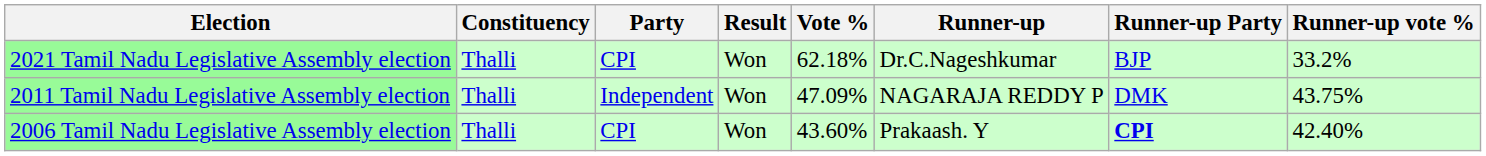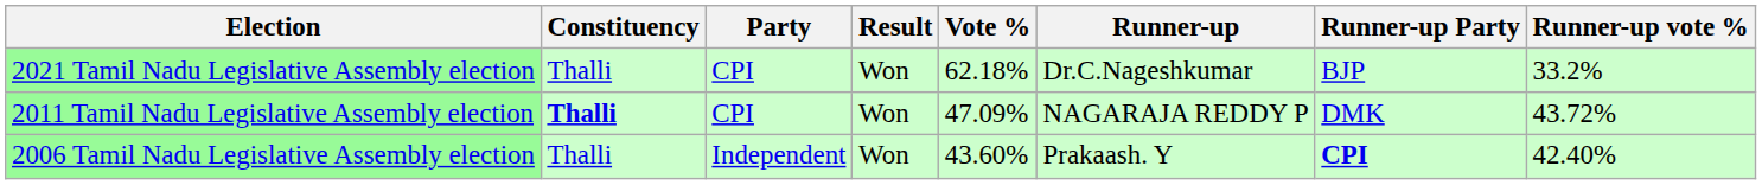 <table class="wikitable">
 <tr>
 <th>Election</th>
 <th>Constituency</th>
 <th>Party</th>
 <th>Result</th>
 <th>Vote %</th>
 <th>Runner-up</th>
 <th>Runner-up Party</th>
 <th>Runner-up vote %</th>
 </tr>
 <tr style="background:#cfc;">
 <td bgcolor="98FB98"><a href='#'>2021 Tamil Nadu Legislative Assembly election</a></td>
 <td><a href='#'>Thalli</a></td>
 <td><a href='#'>CPI</a></td>
 <td>Won</td>
 <td>62.18%</td>
 <td>Dr.C.Nageshkumar</td>
 <td><a href='#'>BJP</a></td>
 <td>33.2%</td>
 </tr>
 <tr style="background:#cfc;">
 <td bgcolor="98FB98"><a href='#'>2011 Tamil Nadu Legislative Assembly election</a></td>
-<td><a href='#'>Thalli</a></td>
-<td><a href='#'>Independent</a></td>
+<td><strong><a href='#'>Thalli</a></strong></td>
+<td><a href='#'>CPI</a></td>
 <td>Won</td>
 <td>47.09%</td>
 <td>NAGARAJA REDDY P</td>
 <td><a href='#'>DMK</a></td>
-<td>43.75%</td>
+<td>43.72%</td>
 </tr>
 <tr style="background:#cfc;">
 <td bgcolor="98FB98"><a href='#'>2006 Tamil Nadu Legislative Assembly election</a></td>
 <td><a href='#'>Thalli</a></td>
-<td><a href='#'>CPI</a></td>
+<td><a href='#'>Independent</a></td>
 <td>Won</td>
 <td>43.60%</td>
 <td>Prakaash. Y</td>
 <td><strong><a href='#'>CPI</a></strong></td>
 <td>42.40%</td>
 </tr>
 </table>
